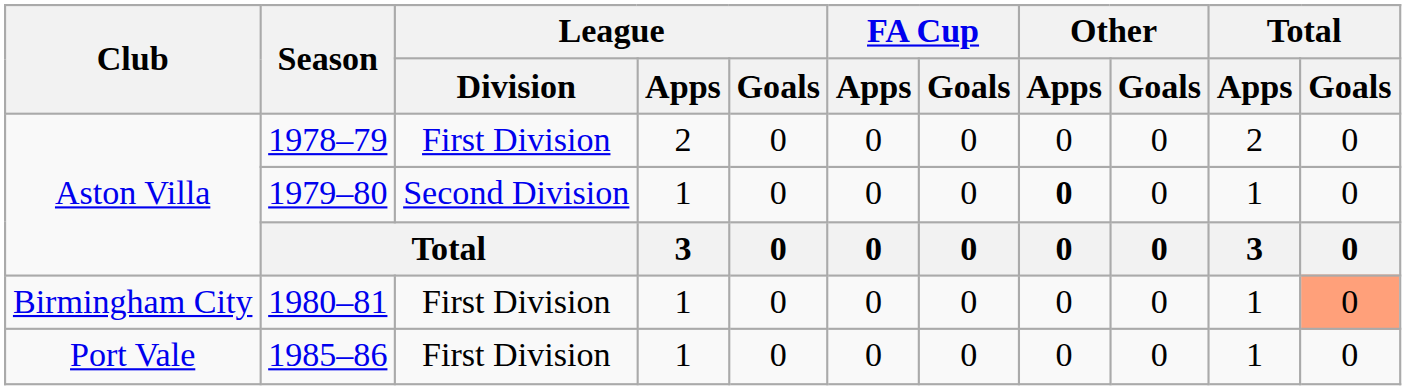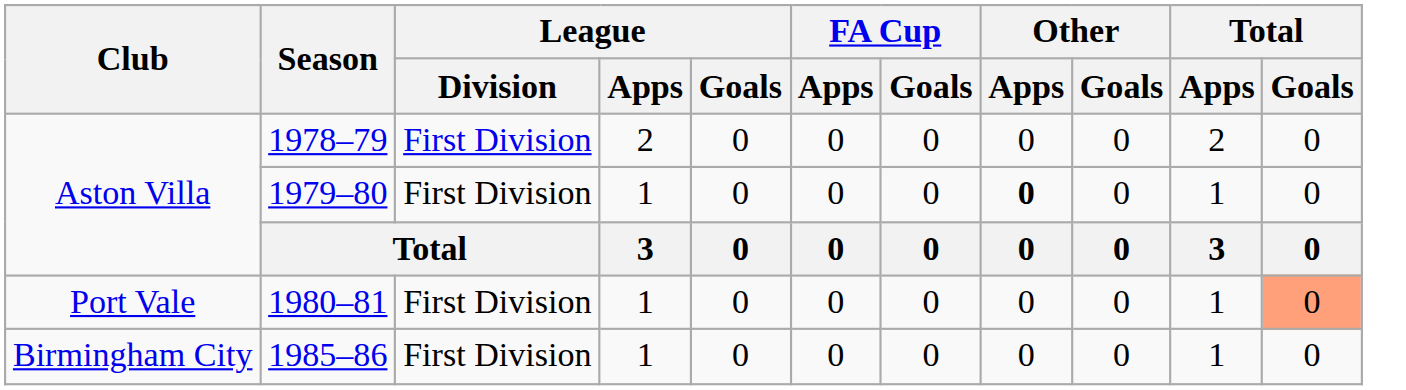 <table class="wikitable" style="text-align:center">
 <tr>
 <th rowspan="2">Club</th>
 <th rowspan="2">Season</th>
 <th colspan="3">League</th>
 <th colspan="2"><a href='#'>FA Cup</a></th>
 <th colspan="2">Other</th>
 <th colspan="2">Total</th>
 </tr>
 <tr>
 <th>Division</th>
 <th>Apps</th>
 <th>Goals</th>
 <th>Apps</th>
 <th>Goals</th>
 <th>Apps</th>
 <th>Goals</th>
 <th>Apps</th>
 <th>Goals</th>
 </tr>
 <tr>
 <td rowspan="3"><a href='#'>Aston Villa</a></td>
 <td><a href='#'>1978–79</a></td>
 <td><a href='#'>First Division</a></td>
 <td>2</td>
 <td>0</td>
 <td>0</td>
 <td>0</td>
 <td>0</td>
 <td>0</td>
 <td>2</td>
 <td>0</td>
 </tr>
 <tr>
 <td><a href='#'>1979–80</a></td>
-<td><a href='#'>Second Division</a></td>
+<td>First Division</td>
 <td>1</td>
 <td>0</td>
 <td>0</td>
 <td>0</td>
 <td><strong>0</strong></td>
 <td>0</td>
 <td>1</td>
 <td>0</td>
 </tr>
 <tr>
 <th colspan="2">Total</th>
 <th>3</th>
 <th>0</th>
 <th>0</th>
 <th>0</th>
 <th>0</th>
 <th>0</th>
 <th>3</th>
 <th>0</th>
 </tr>
 <tr>
-<td><a href='#'>Birmingham City</a></td>
+<td><a href='#'>Port Vale</a></td>
 <td><a href='#'>1980–81</a></td>
 <td>First Division</td>
 <td>1</td>
 <td>0</td>
 <td>0</td>
 <td>0</td>
 <td>0</td>
 <td>0</td>
 <td>1</td>
 <td style="background: lightsalmon;">0</td>
 </tr>
 <tr>
-<td><a href='#'>Port Vale</a></td>
+<td><a href='#'>Birmingham City</a></td>
 <td><a href='#'>1985–86</a></td>
 <td>First Division</td>
 <td>1</td>
 <td>0</td>
 <td>0</td>
 <td>0</td>
 <td>0</td>
 <td>0</td>
 <td>1</td>
 <td>0</td>
 </tr>
 </table>
